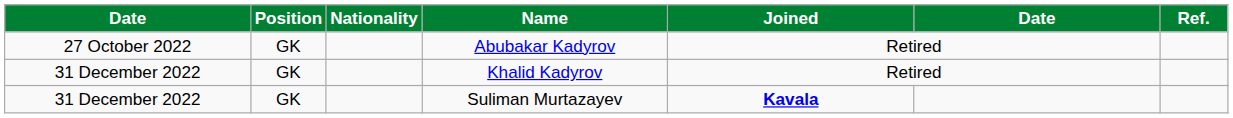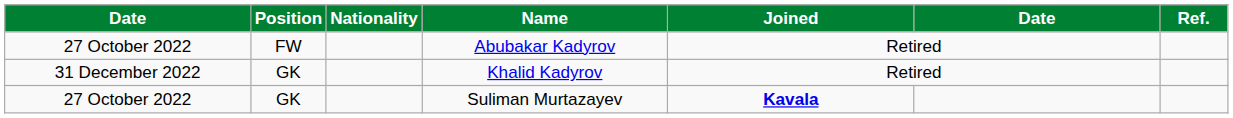 <table class="wikitable"  style="text-align:center; font-size:90%; ">
 <tr>
 <th style="background:#008033; color:white; width:200px;">Date</th>
 <th style="background:#008033; color:white; width:50px;">Position</th>
 <th style="background:#008033; color:white; width:50px;">Nationality</th>
 <th style="background:#008033; color:white; width:200px;">Name</th>
 <th style="background:#008033; color:white; width:200px;">Joined</th>
 <th style="background:#008033; color:white; width:200px;">Date</th>
 <th style="background:#008033; color:white; width:50px;">Ref.</th>
 </tr>
 <tr>
 <td>27 October 2022</td>
-<td>GK</td>
+<td>FW</td>
 <td></td>
 <td><a href='#'>Abubakar Kadyrov</a></td>
 <td colspan="2">Retired</td>
 <td></td>
 </tr>
 <tr>
 <td>31 December 2022</td>
 <td>GK</td>
 <td></td>
 <td><a href='#'>Khalid Kadyrov</a></td>
 <td colspan="2">Retired</td>
 <td></td>
 </tr>
 <tr>
-<td>31 December 2022</td>
+<td>27 October 2022</td>
 <td>GK</td>
 <td></td>
 <td>Suliman Murtazayev</td>
 <td><strong><a href='#'>Kavala</a></strong></td>
 <td></td>
 <td></td>
 </tr>
 </table>
